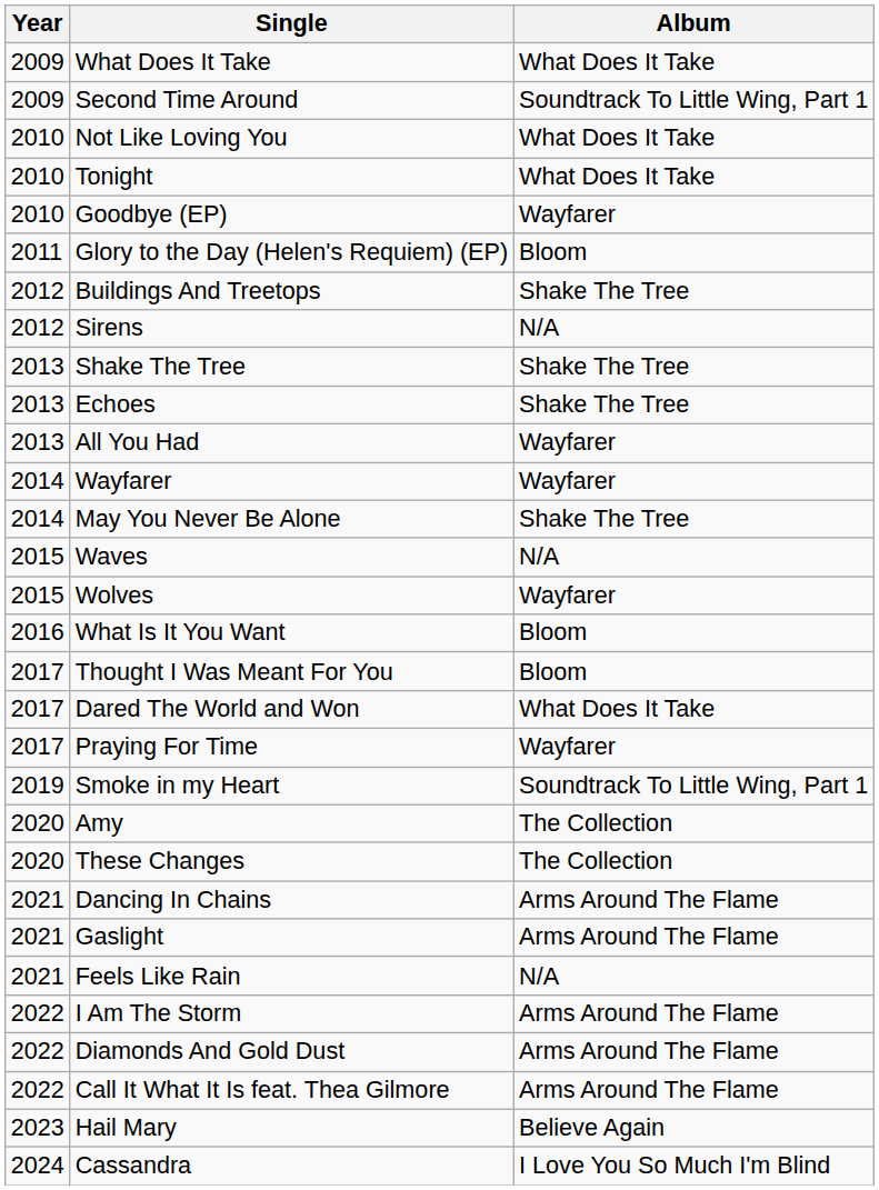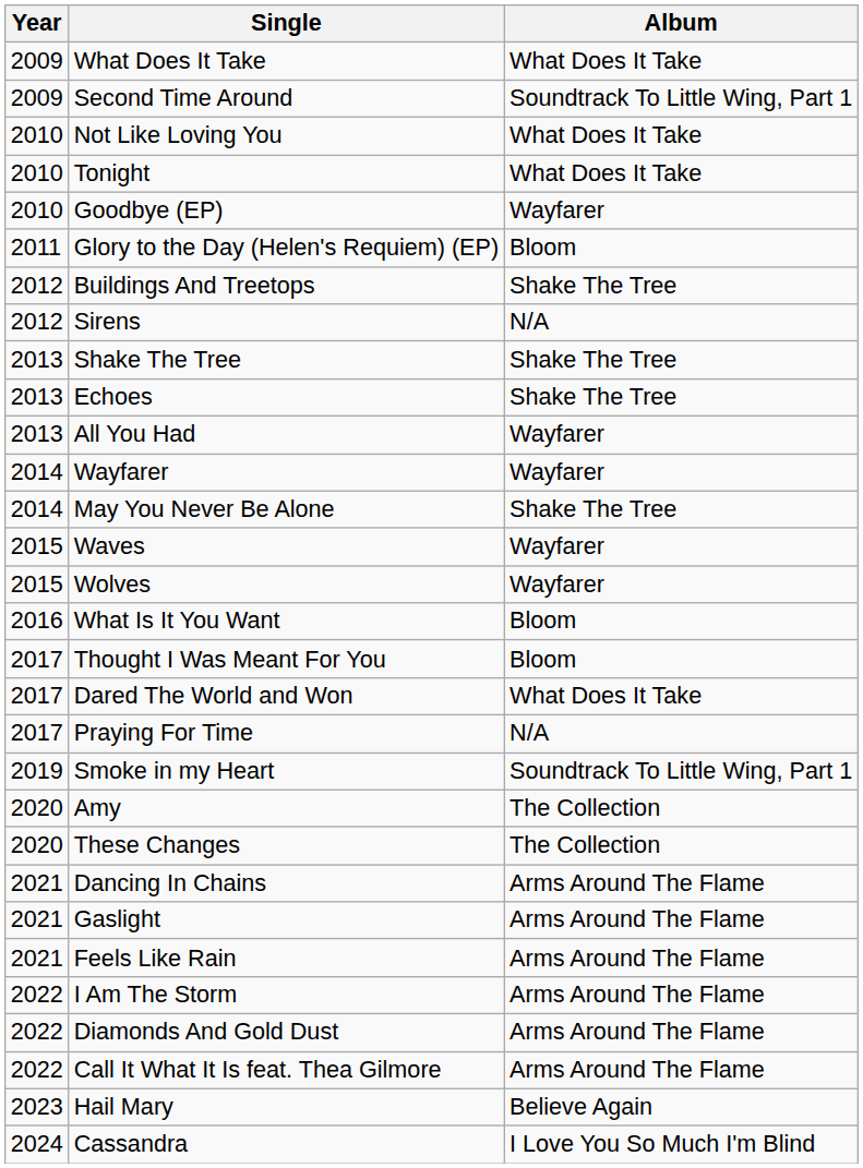 <table class="wikitable">
 <tr>
 <th>Year</th>
 <th>Single</th>
 <th>Album</th>
 </tr>
 <tr>
 <td>2009</td>
 <td>What Does It Take</td>
 <td>What Does It Take</td>
 </tr>
 <tr>
 <td>2009</td>
 <td>Second Time Around</td>
 <td>Soundtrack To Little Wing, Part 1</td>
 </tr>
 <tr>
 <td>2010</td>
 <td>Not Like Loving You</td>
 <td>What Does It Take</td>
 </tr>
 <tr>
 <td>2010</td>
 <td>Tonight</td>
 <td>What Does It Take</td>
 </tr>
 <tr>
 <td>2010</td>
 <td>Goodbye (EP)</td>
 <td>Wayfarer</td>
 </tr>
 <tr>
 <td>2011</td>
 <td>Glory to the Day (Helen's Requiem) (EP)</td>
 <td>Bloom</td>
 </tr>
 <tr>
 <td>2012</td>
 <td>Buildings And Treetops</td>
 <td>Shake The Tree</td>
 </tr>
 <tr>
 <td>2012</td>
 <td>Sirens</td>
 <td>N/A</td>
 </tr>
 <tr>
 <td>2013</td>
 <td>Shake The Tree</td>
 <td>Shake The Tree</td>
 </tr>
 <tr>
 <td>2013</td>
 <td>Echoes</td>
 <td>Shake The Tree</td>
 </tr>
 <tr>
 <td>2013</td>
 <td>All You Had</td>
 <td>Wayfarer</td>
 </tr>
 <tr>
 <td>2014</td>
 <td>Wayfarer</td>
 <td>Wayfarer</td>
 </tr>
 <tr>
 <td>2014</td>
 <td>May You Never Be Alone</td>
 <td>Shake The Tree</td>
 </tr>
 <tr>
 <td>2015</td>
 <td>Waves</td>
-<td>N/A</td>
+<td>Wayfarer</td>
 </tr>
 <tr>
 <td>2015</td>
 <td>Wolves</td>
 <td>Wayfarer</td>
 </tr>
 <tr>
 <td>2016</td>
 <td>What Is It You Want</td>
 <td>Bloom</td>
 </tr>
 <tr>
 <td>2017</td>
 <td>Thought I Was Meant For You</td>
 <td>Bloom</td>
 </tr>
 <tr>
 <td>2017</td>
 <td>Dared The World and Won</td>
 <td>What Does It Take</td>
 </tr>
 <tr>
 <td>2017</td>
 <td>Praying For Time</td>
-<td>Wayfarer</td>
+<td>N/A</td>
 </tr>
 <tr>
 <td>2019</td>
 <td>Smoke in my Heart</td>
 <td>Soundtrack To Little Wing, Part 1</td>
 </tr>
 <tr>
 <td>2020</td>
 <td>Amy</td>
 <td>The Collection</td>
 </tr>
 <tr>
 <td>2020</td>
 <td>These Changes</td>
 <td>The Collection</td>
 </tr>
 <tr>
 <td>2021</td>
 <td>Dancing In Chains</td>
 <td>Arms Around The Flame</td>
 </tr>
 <tr>
 <td>2021</td>
 <td>Gaslight</td>
 <td>Arms Around The Flame</td>
 </tr>
 <tr>
 <td>2021</td>
 <td>Feels Like Rain</td>
-<td>N/A</td>
+<td>Arms Around The Flame</td>
 </tr>
 <tr>
 <td>2022</td>
 <td>I Am The Storm</td>
 <td>Arms Around The Flame</td>
 </tr>
 <tr>
 <td>2022</td>
 <td>Diamonds And Gold Dust</td>
 <td>Arms Around The Flame</td>
 </tr>
 <tr>
 <td>2022</td>
 <td>Call It What It Is feat. Thea Gilmore</td>
 <td>Arms Around The Flame</td>
 </tr>
 <tr>
 <td>2023</td>
 <td>Hail Mary</td>
 <td>Believe Again</td>
 </tr>
 <tr>
 <td>2024</td>
 <td>Cassandra</td>
 <td>I Love You So Much I'm Blind</td>
 </tr>
 </table>
